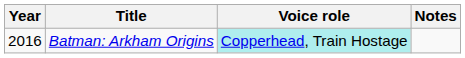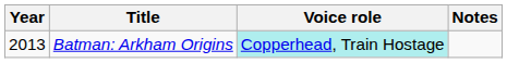 <table class="wikitable">
 <tr>
 <th>Year</th>
 <th>Title</th>
 <th>Voice role</th>
 <th>Notes</th>
 </tr>
 <tr>
-<td>2016</td>
+<td>2013</td>
 <td><em><a href='#'>Batman: Arkham Origins</a></em></td>
 <td style="background: paleturquoise;"><a href='#'>Copperhead</a>, Train Hostage</td>
 <td></td>
 </tr>
 </table>
